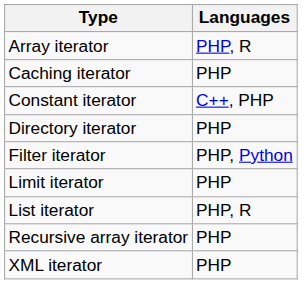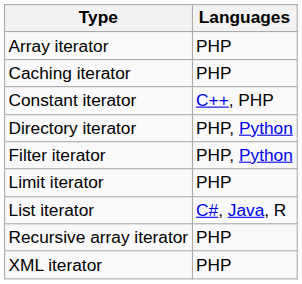 <table class="wikitable sortable">
 <tr>
 <th>Type</th>
 <th>Languages</th>
 </tr>
 <tr>
 <td>Array iterator</td>
-<td><a href='#'>PHP</a>, R</td>
+<td>PHP</td>
 </tr>
 <tr>
 <td>Caching iterator</td>
 <td>PHP</td>
 </tr>
 <tr>
 <td>Constant iterator</td>
 <td><a href='#'>C++</a>, PHP</td>
 </tr>
 <tr>
 <td>Directory iterator</td>
-<td>PHP</td>
+<td>PHP, <a href='#'>Python</a></td>
 </tr>
 <tr>
 <td>Filter iterator</td>
 <td>PHP, <a href='#'>Python</a></td>
 </tr>
 <tr>
 <td>Limit iterator</td>
 <td>PHP</td>
 </tr>
 <tr>
 <td>List iterator</td>
-<td>PHP, R</td>
+<td><a href='#'>C#</a>, <a href='#'>Java</a>, R</td>
 </tr>
 <tr>
 <td>Recursive array iterator</td>
 <td>PHP</td>
 </tr>
 <tr>
 <td>XML iterator</td>
 <td>PHP</td>
 </tr>
 </table>
